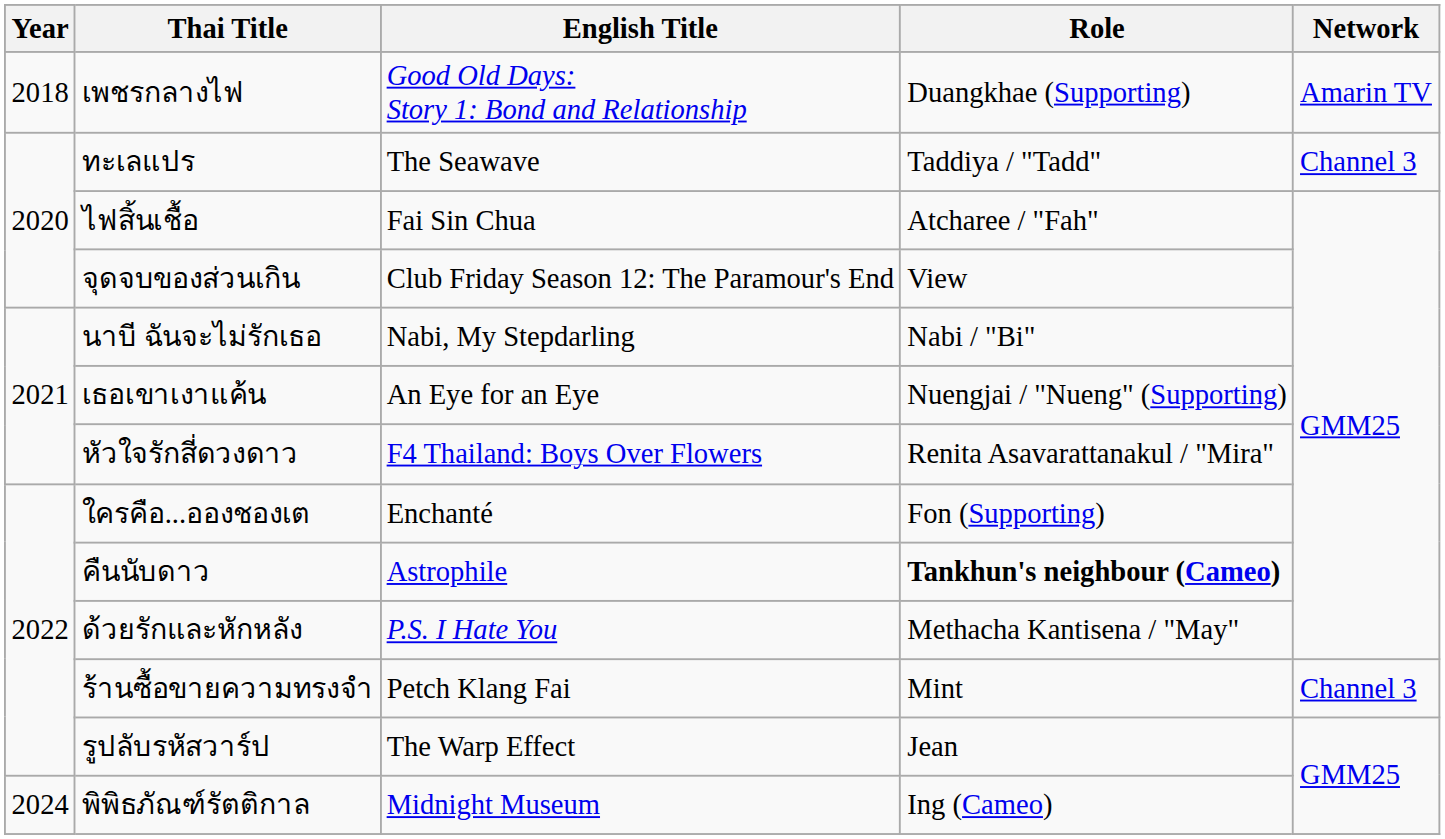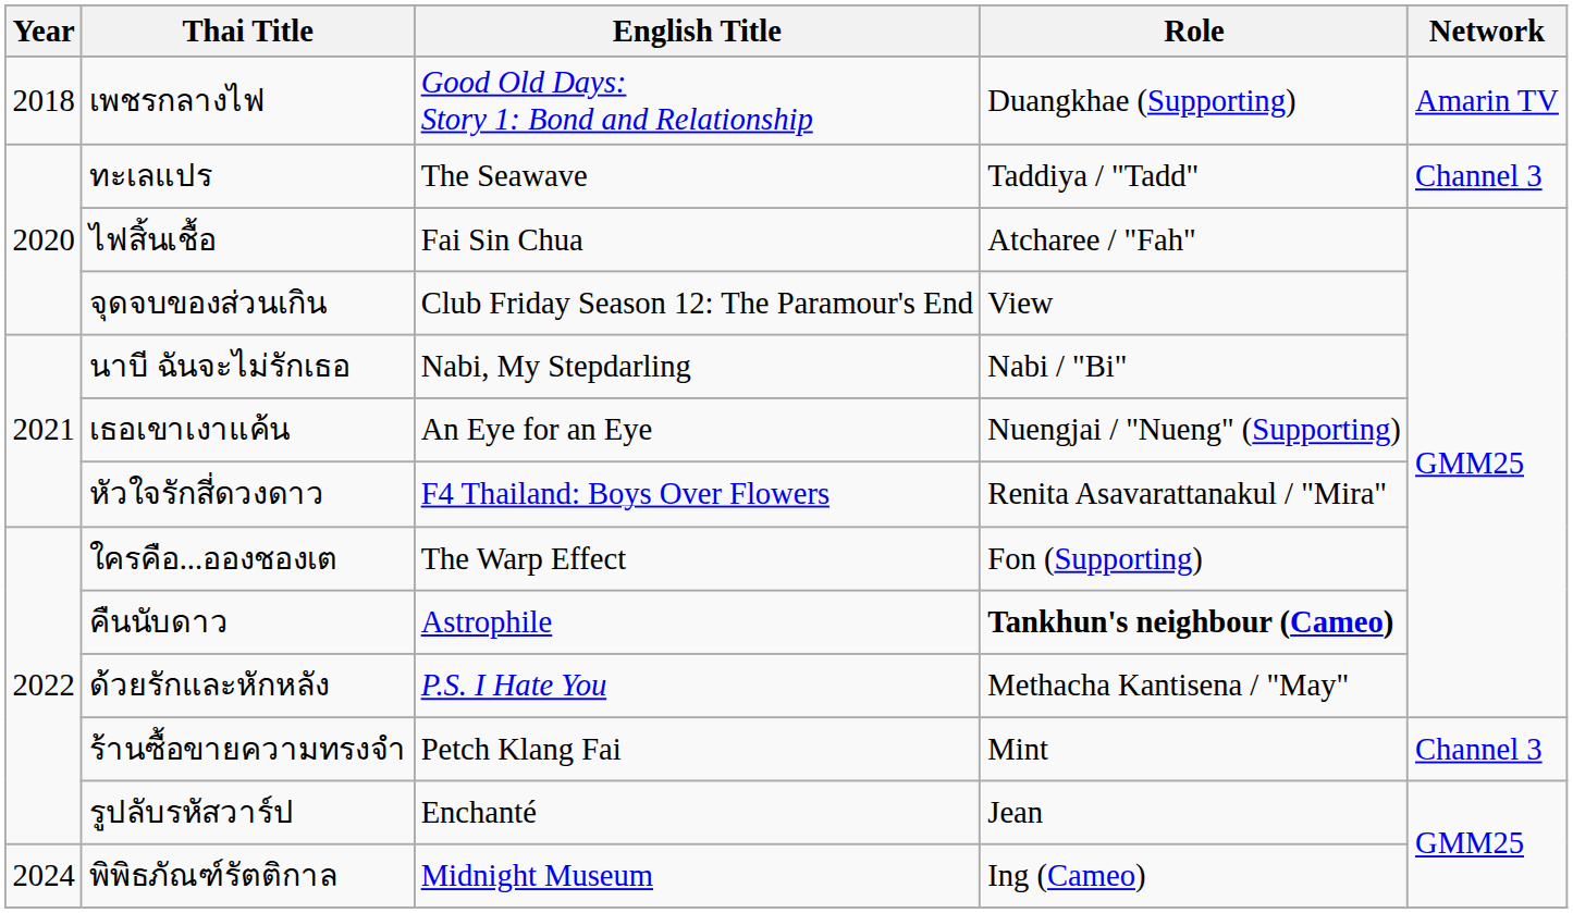 <table class="wikitable" style="font-size: 95%;">
 <tr>
 <th>Year</th>
 <th>Thai Title</th>
 <th>English Title</th>
 <th>Role</th>
 <th>Network</th>
 </tr>
 <tr>
 <td>2018</td>
 <td>เพชรกลางไฟ</td>
 <td><em><a href='#'>Good Old Days:<br>Story 1: Bond and Relationship</a></em></td>
 <td>Duangkhae (<a href='#'>Supporting</a>)</td>
 <td><a href='#'>Amarin TV</a></td>
 </tr>
 <tr>
 <td rowspan="3">2020</td>
 <td>ทะเลแปร</td>
 <td>The Seawave</td>
 <td>Taddiya / "Tadd"</td>
 <td><a href='#'>Channel 3</a></td>
 </tr>
 <tr>
 <td>ไฟสิ้นเชื้อ</td>
 <td>Fai Sin Chua</td>
 <td>Atcharee / "Fah"</td>
 <td rowspan="8"><a href='#'>GMM25</a></td>
 </tr>
 <tr>
 <td>จุดจบของส่วนเกิน</td>
 <td>Club Friday Season 12: The Paramour's End</td>
 <td>View</td>
 </tr>
 <tr>
 <td rowspan="3">2021</td>
 <td>นาบี ฉันจะไม่รักเธอ</td>
 <td>Nabi, My Stepdarling</td>
 <td>Nabi / "Bi"</td>
 </tr>
 <tr>
 <td>เธอเขาเงาแค้น</td>
 <td>An Eye for an Eye</td>
 <td>Nuengjai / "Nueng" (<a href='#'>Supporting</a>)</td>
 </tr>
 <tr>
 <td>หัวใจรักสี่ดวงดาว</td>
 <td><a href='#'>F4 Thailand: Boys Over Flowers</a></td>
 <td>Renita Asavarattanakul / "Mira"</td>
 </tr>
 <tr>
 <td rowspan="5">2022</td>
 <td>ใครคือ...อองชองเต</td>
-<td>Enchanté</td>
+<td>The Warp Effect</td>
 <td>Fon (<a href='#'>Supporting</a>)</td>
 </tr>
 <tr>
 <td>คืนนับดาว</td>
 <td><a href='#'>Astrophile</a></td>
 <td><strong>Tankhun's neighbour (<a href='#'>Cameo</a>)</strong></td>
 </tr>
 <tr>
 <td>ด้วยรักและหักหลัง</td>
 <td><em><a href='#'>P.S. I Hate You</a></em></td>
 <td>Methacha Kantisena / "May"</td>
 </tr>
 <tr>
 <td>ร้านซื้อขายความทรงจำ</td>
 <td>Petch Klang Fai</td>
 <td>Mint</td>
 <td><a href='#'>Channel 3</a></td>
 </tr>
 <tr>
 <td>รูปลับรหัสวาร์ป</td>
-<td>The Warp Effect</td>
+<td>Enchanté</td>
 <td>Jean</td>
 <td rowspan="2"><a href='#'>GMM25</a></td>
 </tr>
 <tr>
 <td rowspan="1">2024</td>
 <td>พิพิธภัณฑ์รัตติกาล</td>
 <td><a href='#'>Midnight Museum</a></td>
 <td>Ing (<a href='#'>Cameo</a>)</td>
 </tr>
 </table>
